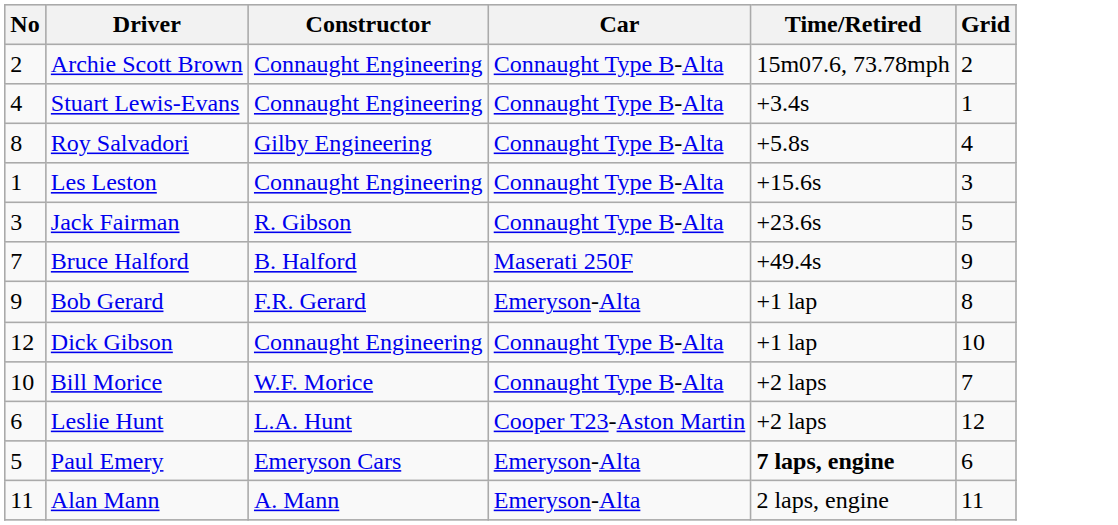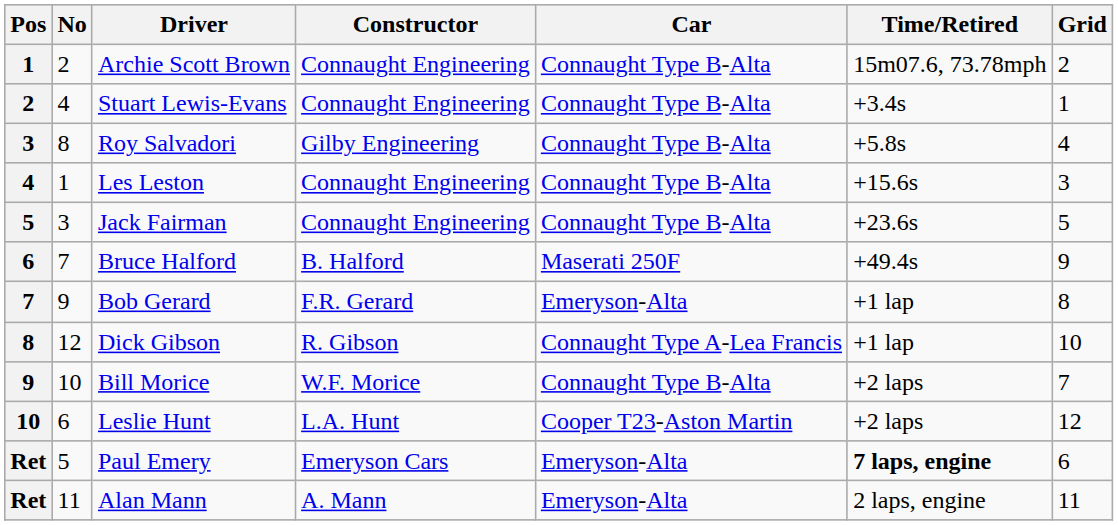 <table class="wikitable" style="font-size: 95%">
 <tr>
+<th>Pos</th>
 <th>No</th>
 <th>Driver</th>
 <th>Constructor</th>
 <th>Car</th>
 <th>Time/Retired</th>
 <th>Grid</th>
 </tr>
 <tr>
+<th>1</th>
 <td>2</td>
 <td> <a href='#'>Archie Scott Brown</a></td>
 <td><a href='#'>Connaught Engineering</a></td>
 <td><a href='#'>Connaught Type B</a>-<a href='#'>Alta</a></td>
 <td>15m07.6, 73.78mph</td>
 <td>2</td>
 </tr>
 <tr>
+<th>2</th>
 <td>4</td>
 <td> <a href='#'>Stuart Lewis-Evans</a></td>
 <td><a href='#'>Connaught Engineering</a></td>
 <td><a href='#'>Connaught Type B</a>-<a href='#'>Alta</a></td>
 <td>+3.4s</td>
 <td>1</td>
 </tr>
 <tr>
+<th>3</th>
 <td>8</td>
 <td> <a href='#'>Roy Salvadori</a></td>
 <td><a href='#'>Gilby Engineering</a></td>
 <td><a href='#'>Connaught Type B</a>-<a href='#'>Alta</a></td>
 <td>+5.8s</td>
 <td>4</td>
 </tr>
 <tr>
+<th>4</th>
 <td>1</td>
 <td> <a href='#'>Les Leston</a></td>
 <td><a href='#'>Connaught Engineering</a></td>
 <td><a href='#'>Connaught Type B</a>-<a href='#'>Alta</a></td>
 <td>+15.6s</td>
 <td>3</td>
 </tr>
 <tr>
+<th>5</th>
 <td>3</td>
 <td> <a href='#'>Jack Fairman</a></td>
-<td><a href='#'>R. Gibson</a></td>
+<td><a href='#'>Connaught Engineering</a></td>
 <td><a href='#'>Connaught Type B</a>-<a href='#'>Alta</a></td>
 <td>+23.6s</td>
 <td>5</td>
 </tr>
 <tr>
+<th>6</th>
 <td>7</td>
 <td> <a href='#'>Bruce Halford</a></td>
 <td><a href='#'>B. Halford</a></td>
 <td><a href='#'>Maserati 250F</a></td>
 <td>+49.4s</td>
 <td>9</td>
 </tr>
 <tr>
+<th>7</th>
 <td>9</td>
 <td> <a href='#'>Bob Gerard</a></td>
 <td><a href='#'>F.R. Gerard</a></td>
 <td><a href='#'>Emeryson</a>-<a href='#'>Alta</a></td>
 <td>+1 lap</td>
 <td>8</td>
 </tr>
 <tr>
+<th>8</th>
 <td>12</td>
 <td> <a href='#'>Dick Gibson</a></td>
-<td><a href='#'>Connaught Engineering</a></td>
-<td><a href='#'>Connaught Type B</a>-<a href='#'>Alta</a></td>
+<td><a href='#'>R. Gibson</a></td>
+<td><a href='#'>Connaught Type A</a>-<a href='#'>Lea Francis</a></td>
 <td>+1 lap</td>
 <td>10</td>
 </tr>
 <tr>
+<th>9</th>
 <td>10</td>
 <td> <a href='#'>Bill Morice</a></td>
 <td><a href='#'>W.F. Morice</a></td>
 <td><a href='#'>Connaught Type B</a>-<a href='#'>Alta</a></td>
 <td>+2 laps</td>
 <td>7</td>
 </tr>
 <tr>
+<th>10</th>
 <td>6</td>
 <td> <a href='#'>Leslie Hunt</a></td>
 <td><a href='#'>L.A. Hunt</a></td>
 <td><a href='#'>Cooper T23</a>-<a href='#'>Aston Martin</a></td>
 <td>+2 laps</td>
 <td>12</td>
 </tr>
 <tr>
+<th>Ret</th>
 <td>5</td>
 <td> <a href='#'>Paul Emery</a></td>
 <td><a href='#'>Emeryson Cars</a></td>
 <td><a href='#'>Emeryson</a>-<a href='#'>Alta</a></td>
 <td><strong>7 laps, engine</strong></td>
 <td>6</td>
 </tr>
 <tr>
+<th>Ret</th>
 <td>11</td>
 <td> <a href='#'>Alan Mann</a></td>
 <td><a href='#'>A. Mann</a></td>
 <td><a href='#'>Emeryson</a>-<a href='#'>Alta</a></td>
 <td>2 laps, engine</td>
 <td>11</td>
 </tr>
 </table>
